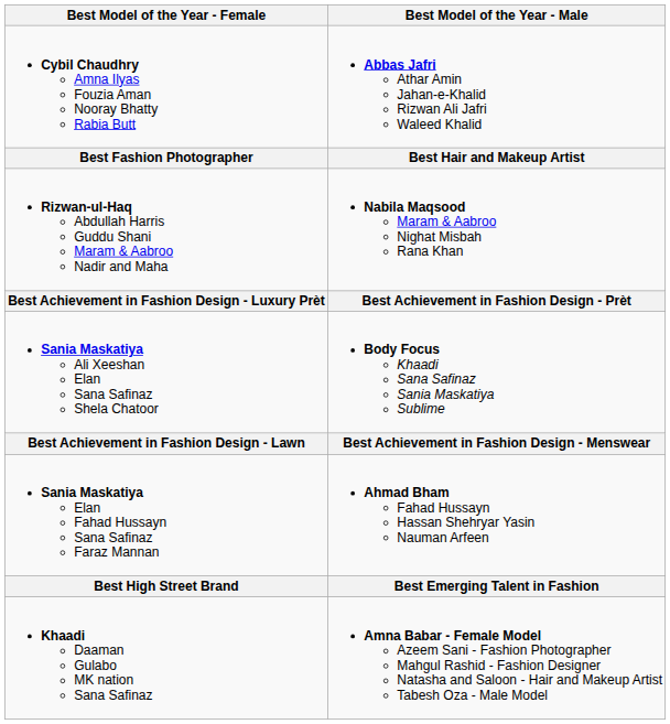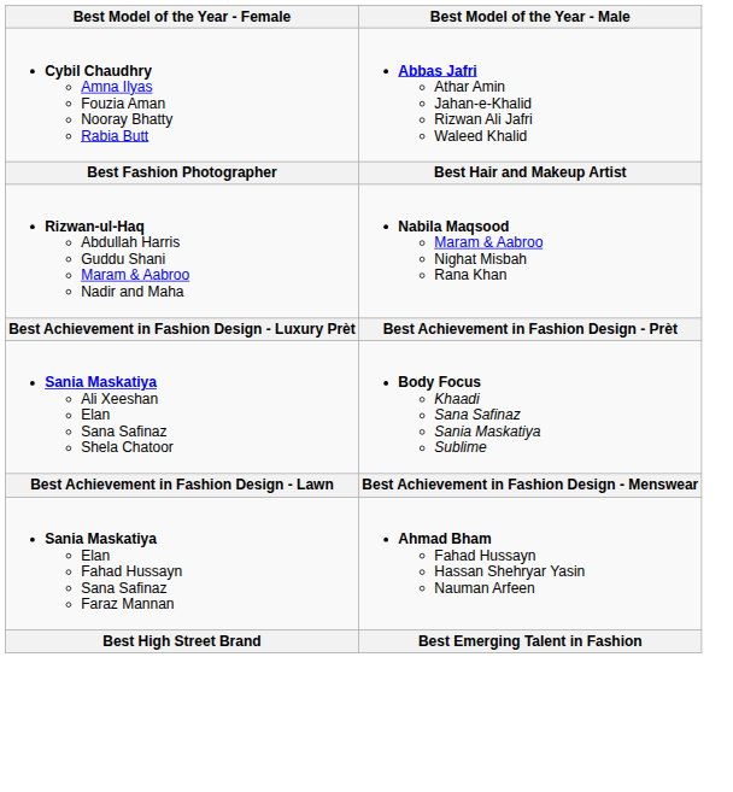 <table class=wikitable style="width=100%">
 <tr>
 <th style="width=50%">Best Model of the Year - Female</th>
 <th style="width=50%">Best Model of the Year - Male</th>
 </tr>
 <tr>
 <td valign="top"><br><ul><li><strong>Cybil Chaudhry</strong><ul><li><a href='#'>Amna Ilyas</a></li><li>Fouzia Aman</li><li>Nooray Bhatty</li><li><a href='#'>Rabia Butt</a></li></ul></li></ul></td>
 <td valign="top"><br><ul><li><strong><a href='#'>Abbas Jafri</a></strong><ul><li>Athar Amin</li><li>Jahan-e-Khalid</li><li>Rizwan Ali Jafri</li><li>Waleed Khalid</li></ul></li></ul></td>
 </tr>
 <tr>
 <th style="width=50%">Best Fashion Photographer</th>
 <th style="width=50%">Best Hair and Makeup Artist</th>
 </tr>
 <tr>
 <td valign="top"><br><ul><li><strong>Rizwan-ul-Haq</strong><ul><li>Abdullah Harris</li><li>Guddu Shani</li><li><a href='#'>Maram & Aabroo </a></li><li>Nadir and Maha</li></ul></li></ul></td>
 <td valign="top"><br><ul><li><strong>Nabila Maqsood</strong><ul><li><a href='#'>Maram & Aabroo</a></li><li>Nighat Misbah</li><li>Rana Khan</li></ul></li></ul></td>
 </tr>
 <tr>
 <th style="width=50%">Best Achievement in Fashion Design - Luxury Prèt</th>
 <th style="width=50%">Best Achievement in Fashion Design - Prèt</th>
 </tr>
 <tr>
 <td valign="top"><br><ul><li><strong><a href='#'>Sania Maskatiya</a></strong><ul><li>Ali Xeeshan</li><li>Elan</li><li>Sana Safinaz</li><li>Shela Chatoor</li></ul></li></ul></td>
 <td valign="top"><br><ul><li><strong>Body Focus</strong><ul><li><em>Khaadi</em></li><li><em>Sana Safinaz</em></li><li><em>Sania Maskatiya</em></li><li><em>Sublime</em></li></ul></li></ul></td>
 </tr>
 <tr>
 <th style="width=50%">Best Achievement in Fashion Design - Lawn</th>
 <th style="width=50%">Best Achievement in Fashion Design - Menswear</th>
 </tr>
 <tr>
 <td valign="top"><br><ul><li><strong>Sania Maskatiya</strong><ul><li>Elan</li><li>Fahad Hussayn</li><li>Sana Safinaz</li><li>Faraz Mannan</li></ul></li></ul></td>
 <td valign="top"><br><ul><li><strong>Ahmad Bham</strong><ul><li>Fahad Hussayn</li><li>Hassan Shehryar Yasin</li><li>Nauman Arfeen</li></ul></li></ul></td>
 </tr>
 <tr>
 <th style="width=50%">Best High Street Brand</th>
 <th style="width=50%">Best Emerging Talent in Fashion</th>
 </tr>
-<tr>
-<td valign="top"><br><ul><li><strong>Khaadi</strong><ul><li>Daaman</li><li>Gulabo</li><li>MK nation</li><li>Sana Safinaz</li></ul></li></ul></td>
-<td valign="top"><br><ul><li><strong>Amna Babar - Female Model</strong><ul><li>Azeem Sani - Fashion Photographer</li><li>Mahgul Rashid - Fashion Designer</li><li>Natasha and Saloon - Hair and Makeup Artist</li><li>Tabesh Oza - Male Model</li></ul></li></ul></td>
-</tr>
 </table>
